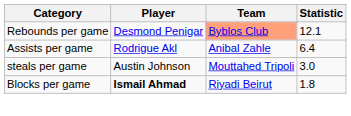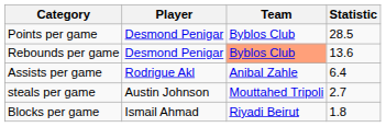 <table class="wikitable">
 <tr>
 <th>Category</th>
 <th>Player</th>
 <th>Team</th>
 <th>Statistic</th>
 </tr>
 <tr>
+<td>Points per game</td>
+<td><a href='#'>Desmond Penigar</a></td>
+<td><a href='#'>Byblos Club</a></td>
+<td>28.5</td>
+</tr>
+<tr>
 <td>Rebounds per game</td>
 <td><a href='#'>Desmond Penigar</a></td>
 <td style="background: lightsalmon;"><a href='#'>Byblos Club</a></td>
-<td>12.1</td>
+<td>13.6</td>
 </tr>
 <tr>
 <td>Assists per game</td>
 <td><a href='#'>Rodrigue Akl</a></td>
 <td><a href='#'>Anibal Zahle</a></td>
 <td>6.4</td>
 </tr>
 <tr>
 <td>steals per game</td>
 <td>Austin Johnson</td>
 <td><a href='#'>Mouttahed Tripoli</a></td>
-<td>3.0</td>
+<td>2.7</td>
 </tr>
 <tr>
 <td>Blocks per game</td>
-<td><strong>Ismail Ahmad</strong></td>
+<td>Ismail Ahmad</td>
 <td><a href='#'>Riyadi Beirut</a></td>
 <td>1.8</td>
 </tr>
 </table>
